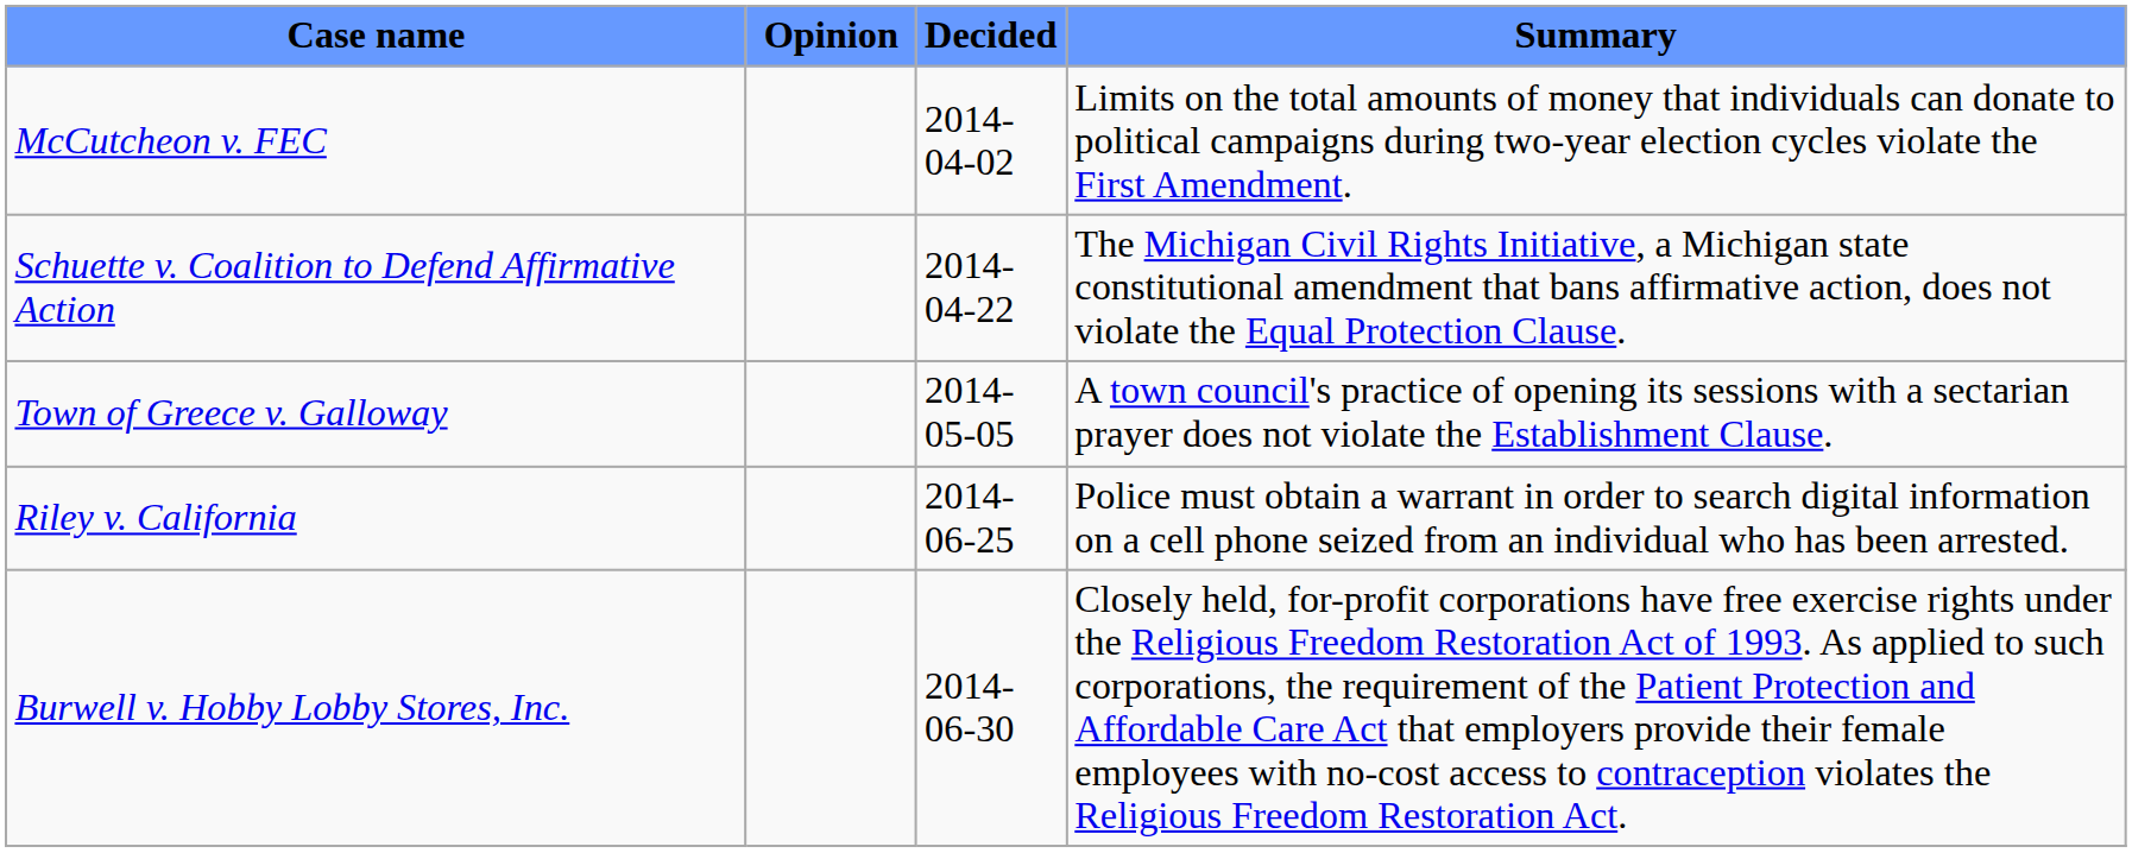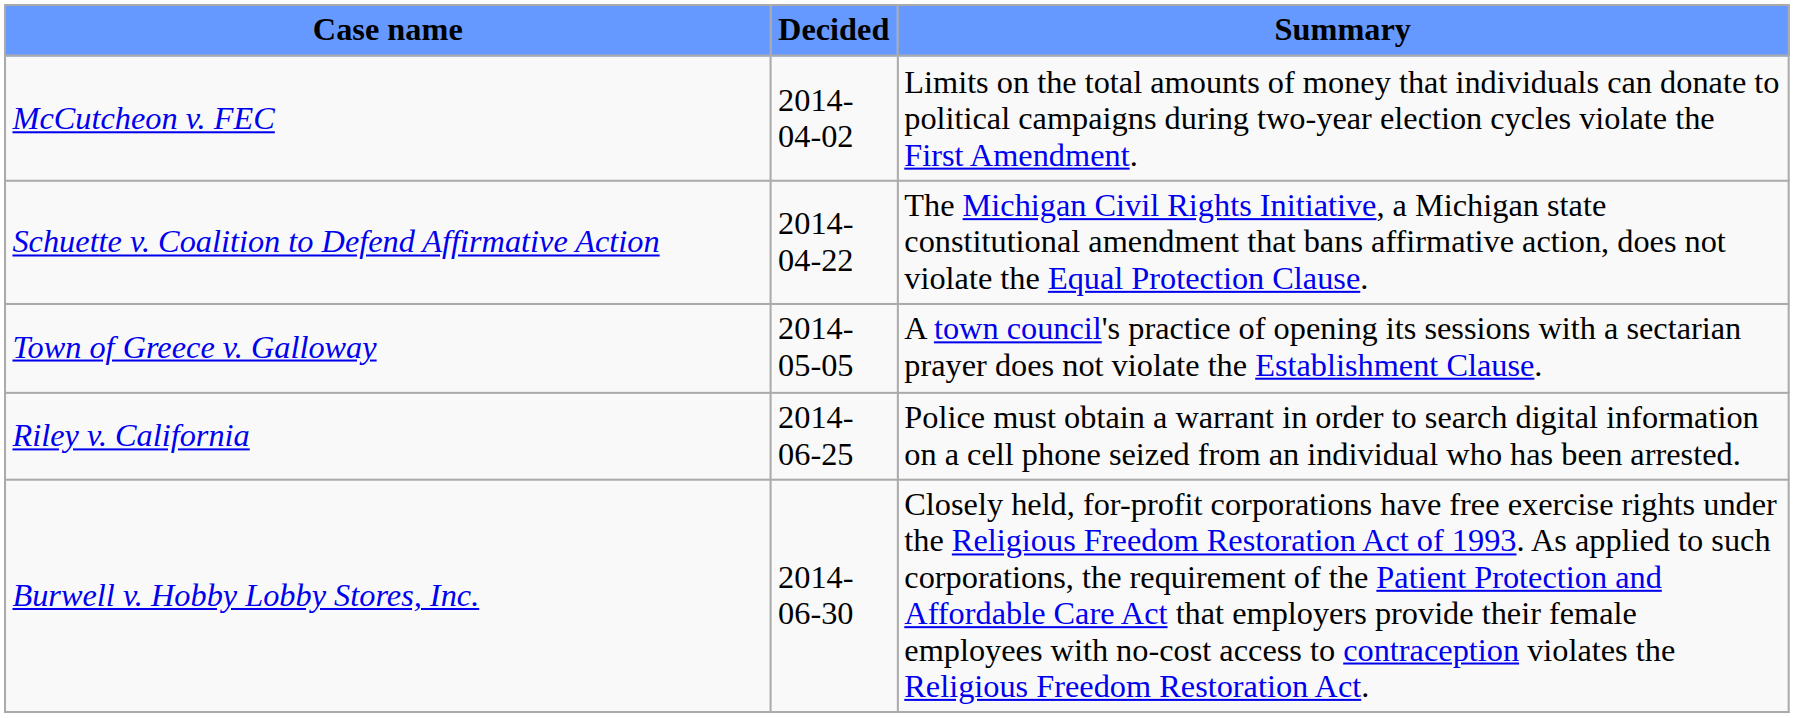 <table class="wikitable" style="margin:auto;width:100%">
 <tr>
 <th style="background:#69f;">Case name</th>
-<th style="background:#69f; width:8%;">Opinion</th>
 <th style="background:#69f; width:7%;">Decided</th>
 <th style="background:#69f; width:50%;">Summary</th>
 </tr>
 <tr>
 <td><em><a href='#'>McCutcheon v. FEC</a></em></td>
-<td></td>
 <td>2014-04-02</td>
 <td>Limits on the total amounts of money that individuals can donate to political campaigns during two-year election cycles violate the <a href='#'>First Amendment</a>.</td>
 </tr>
 <tr>
 <td><em><a href='#'>Schuette v. Coalition to Defend Affirmative Action</a></em></td>
-<td></td>
 <td>2014-04-22</td>
 <td>The <a href='#'>Michigan Civil Rights Initiative</a>, a Michigan state constitutional amendment that bans affirmative action, does not violate the <a href='#'>Equal Protection Clause</a>.</td>
 </tr>
 <tr>
 <td><em><a href='#'>Town of Greece v. Galloway</a></em></td>
-<td></td>
 <td>2014-05-05</td>
 <td>A <a href='#'>town council</a>'s practice of opening its sessions with a sectarian prayer does not violate the <a href='#'>Establishment Clause</a>.</td>
 </tr>
 <tr>
 <td><em><a href='#'>Riley v. California</a></em></td>
-<td></td>
 <td>2014-06-25</td>
 <td>Police must obtain a warrant in order to search digital information on a cell phone seized from an individual who has been arrested.</td>
 </tr>
 <tr>
 <td><em><a href='#'>Burwell v. Hobby Lobby Stores, Inc.</a></em></td>
-<td></td>
 <td>2014-06-30</td>
 <td>Closely held, for-profit corporations have free exercise rights under the <a href='#'>Religious Freedom Restoration Act of 1993</a>. As applied to such corporations, the requirement of the <a href='#'>Patient Protection and Affordable Care Act</a> that employers provide their female employees with no-cost access to <a href='#'>contraception</a> violates the <a href='#'>Religious Freedom Restoration Act</a>.</td>
 </tr>
 </table>
